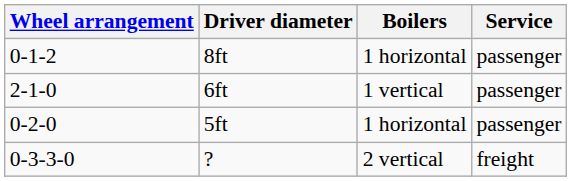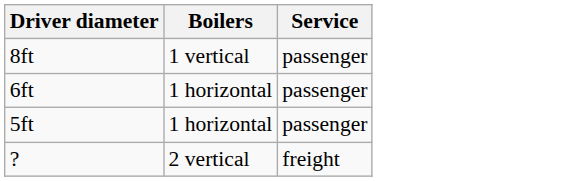 <table class="wikitable">
 <tr>
-<th><a href='#'>Wheel arrangement</a></th>
 <th>Driver diameter</th>
 <th>Boilers</th>
 <th>Service</th>
 </tr>
 <tr>
-<td>0-1-2</td>
 <td>8ft</td>
+<td>1 vertical</td>
+<td>passenger</td>
+</tr>
+<tr>
+<td>6ft</td>
 <td>1 horizontal</td>
 <td>passenger</td>
 </tr>
 <tr>
-<td>2-1-0</td>
-<td>6ft</td>
-<td>1 vertical</td>
-<td>passenger</td>
-</tr>
-<tr>
-<td>0-2-0</td>
 <td>5ft</td>
 <td>1 horizontal</td>
 <td>passenger</td>
 </tr>
 <tr>
-<td>0-3-3-0</td>
 <td>?</td>
 <td>2 vertical</td>
 <td>freight</td>
 </tr>
 </table>
